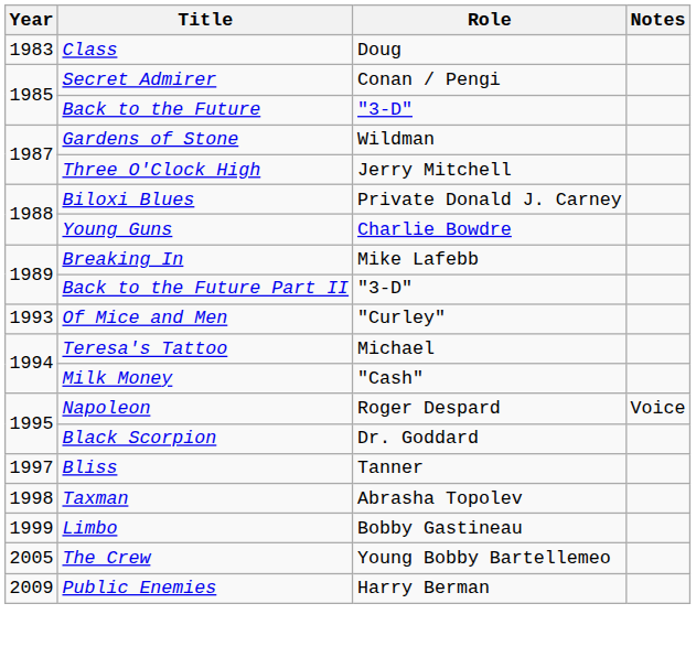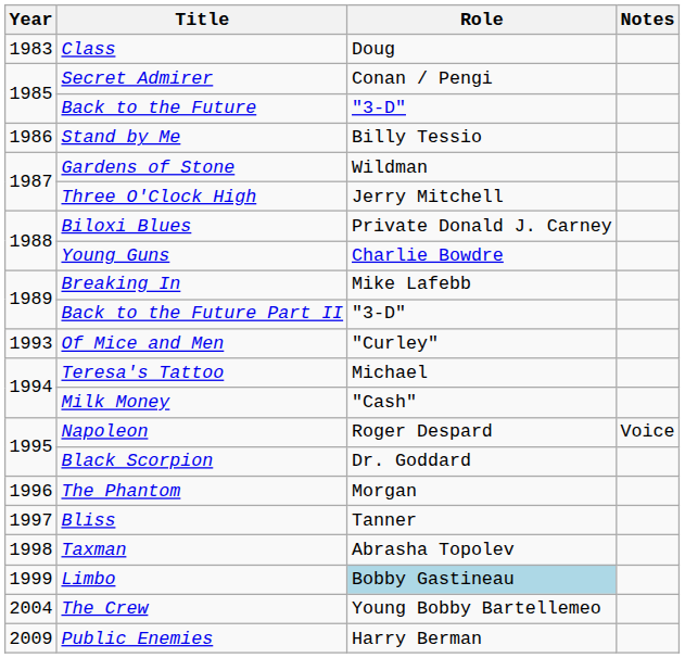 <table class="wikitable sortable">
 <tr>
 <th>Year</th>
 <th>Title</th>
 <th>Role</th>
 <th>Notes</th>
 </tr>
 <tr>
 <td>1983</td>
 <td><em><a href='#'>Class</a></em></td>
 <td>Doug</td>
 <td></td>
 </tr>
 <tr>
 <td rowspan="2">1985</td>
 <td><em><a href='#'>Secret Admirer</a></em></td>
 <td>Conan / Pengi</td>
 <td></td>
 </tr>
 <tr>
 <td><em><a href='#'>Back to the Future</a></em></td>
 <td><a href='#'>"3-D"</a></td>
+<td></td>
+</tr>
+<tr>
+<td>1986</td>
+<td><em><a href='#'>Stand by Me</a></em></td>
+<td>Billy Tessio</td>
 <td></td>
 </tr>
 <tr>
 <td rowspan="2">1987</td>
 <td><em><a href='#'>Gardens of Stone</a></em></td>
 <td>Wildman</td>
 <td></td>
 </tr>
 <tr>
 <td><em><a href='#'>Three O'Clock High</a></em></td>
 <td>Jerry Mitchell</td>
 <td></td>
 </tr>
 <tr>
 <td rowspan="2">1988</td>
 <td><em><a href='#'>Biloxi Blues</a></em></td>
 <td>Private Donald J. Carney</td>
 <td></td>
 </tr>
 <tr>
 <td><em><a href='#'>Young Guns</a></em></td>
 <td><a href='#'>Charlie Bowdre</a></td>
 <td></td>
 </tr>
 <tr>
 <td rowspan="2">1989</td>
 <td><em><a href='#'>Breaking In</a></em></td>
 <td>Mike Lafebb</td>
 <td></td>
 </tr>
 <tr>
 <td><em><a href='#'>Back to the Future Part II</a></em></td>
 <td>"3-D"</td>
 <td></td>
 </tr>
 <tr>
 <td>1993</td>
 <td><em><a href='#'>Of Mice and Men</a></em></td>
 <td>"Curley"</td>
 <td></td>
 </tr>
 <tr>
 <td rowspan="2">1994</td>
 <td><em><a href='#'>Teresa's Tattoo</a></em></td>
 <td>Michael</td>
 <td></td>
 </tr>
 <tr>
 <td><em><a href='#'>Milk Money</a></em></td>
 <td>"Cash"</td>
 <td></td>
 </tr>
 <tr>
 <td rowspan="2">1995</td>
 <td><em><a href='#'>Napoleon</a></em></td>
 <td>Roger Despard</td>
 <td>Voice</td>
 </tr>
 <tr>
 <td><em><a href='#'>Black Scorpion</a></em></td>
 <td>Dr. Goddard</td>
 <td></td>
 </tr>
 <tr>
+<td>1996</td>
+<td><em><a href='#'>The Phantom</a></em></td>
+<td>Morgan</td>
+<td></td>
+</tr>
+<tr>
 <td>1997</td>
 <td><em><a href='#'>Bliss</a></em></td>
 <td>Tanner</td>
 <td></td>
 </tr>
 <tr>
 <td>1998</td>
 <td><em><a href='#'>Taxman</a></em></td>
 <td>Abrasha Topolev</td>
 <td></td>
 </tr>
 <tr>
 <td>1999</td>
 <td><em><a href='#'>Limbo</a></em></td>
-<td>Bobby Gastineau</td>
+<td style="background: lightblue;">Bobby Gastineau</td>
 <td></td>
 </tr>
 <tr>
-<td>2005</td>
+<td>2004</td>
 <td><em><a href='#'>The Crew</a></em></td>
 <td>Young Bobby Bartellemeo</td>
 <td></td>
 </tr>
 <tr>
 <td>2009</td>
 <td><em><a href='#'>Public Enemies</a></em></td>
 <td>Harry Berman</td>
 <td></td>
 </tr>
 </table>
